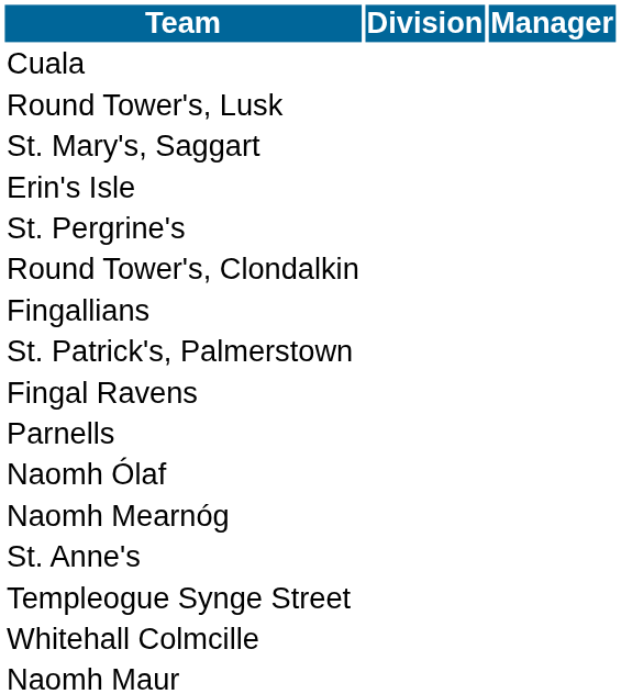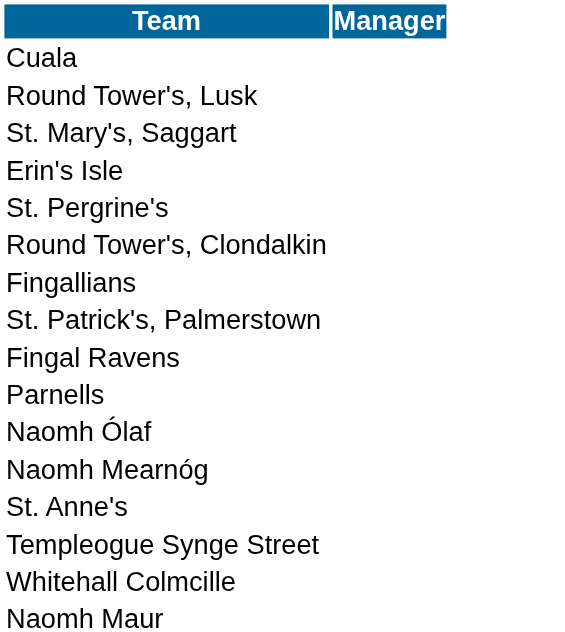 <table cellpadding="1" 1px #aaa 90%;">
 <tr style="background:#069; color:white;">
 <th rowspan="1">Team</th>
-<th rowspan="1">Division</th>
 <th rowspan="1">Manager</th>
 </tr>
 <tr>
 <td>Cuala</td>
 <td></td>
-<td></td>
 </tr>
 <tr>
 <td>Round Tower's, Lusk</td>
-<td></td>
 <td></td>
 </tr>
 <tr>
 <td>St. Mary's, Saggart</td>
 <td></td>
-<td></td>
 </tr>
 <tr>
 <td>Erin's Isle</td>
-<td></td>
 <td></td>
 </tr>
 <tr>
 <td>St. Pergrine's</td>
 <td></td>
-<td></td>
 </tr>
 <tr>
 <td>Round Tower's, Clondalkin</td>
-<td></td>
 <td></td>
 </tr>
 <tr>
 <td>Fingallians</td>
 <td></td>
-<td></td>
 </tr>
 <tr>
 <td>St. Patrick's, Palmerstown</td>
-<td></td>
 <td></td>
 </tr>
 <tr>
 <td>Fingal Ravens</td>
 <td></td>
-<td></td>
 </tr>
 <tr>
 <td>Parnells</td>
-<td></td>
 <td></td>
 </tr>
 <tr>
 <td>Naomh Ólaf</td>
 <td></td>
-<td></td>
 </tr>
 <tr>
 <td>Naomh Mearnóg</td>
-<td></td>
 <td></td>
 </tr>
 <tr>
 <td>St. Anne's</td>
 <td></td>
-<td></td>
 </tr>
 <tr>
 <td>Templeogue Synge Street</td>
-<td></td>
 <td></td>
 </tr>
 <tr>
 <td>Whitehall Colmcille</td>
 <td></td>
-<td></td>
 </tr>
 <tr>
 <td>Naomh Maur</td>
 <td></td>
-<td></td>
 </tr>
 </table>
